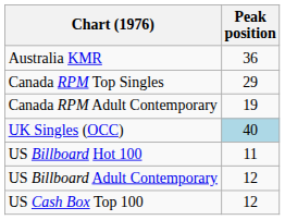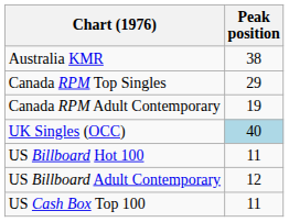 <table class="wikitable sortable">
 <tr>
 <th>Chart (1976)</th>
 <th>Peak<br>position</th>
 </tr>
 <tr>
 <td align="left">Australia <a href='#'>KMR</a></td>
-<td style="text-align:center;">36</td>
+<td style="text-align:center;">38</td>
 </tr>
 <tr>
 <td>Canada <a href='#'><em>RPM</em></a> Top Singles</td>
 <td style="text-align:center;">29</td>
 </tr>
 <tr>
 <td>Canada <em>RPM</em> Adult Contemporary</td>
 <td style="text-align:center;">19</td>
 </tr>
 <tr>
 <td><a href='#'>UK Singles</a> (<a href='#'>OCC</a>)</td>
 <td style="background: lightblue; text-align:center;">40</td>
 </tr>
 <tr>
 <td>US <em><a href='#'>Billboard</a></em> <a href='#'>Hot 100</a></td>
 <td style="text-align:center;">11</td>
 </tr>
 <tr>
 <td>US <em>Billboard</em> <a href='#'>Adult Contemporary</a></td>
 <td align="center">12</td>
 </tr>
 <tr>
 <td>US <a href='#'><em>Cash Box</em></a> Top 100</td>
-<td align="center">12</td>
+<td align="center">11</td>
 </tr>
 </table>
